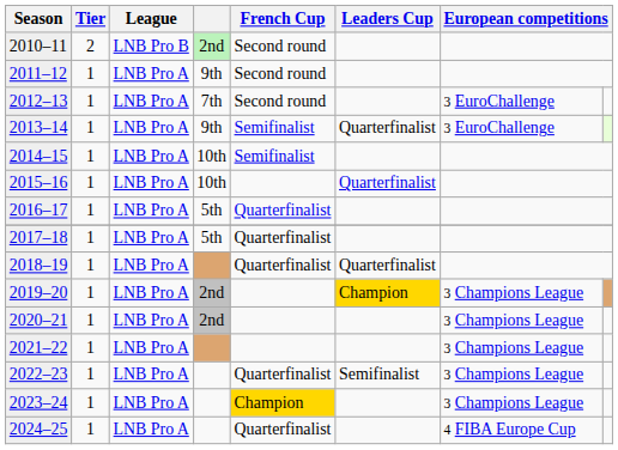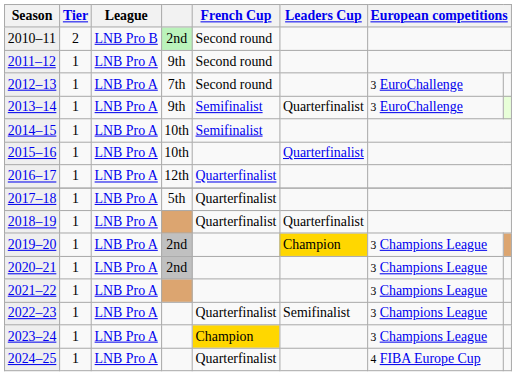 <table class="wikitable" style="font-size:85%">
 <tr>
 <th>Season</th>
 <th><a href='#'>Tier</a></th>
 <th>League</th>
 <th></th>
 <th><a href='#'>French Cup</a></th>
 <th><a href='#'>Leaders Cup</a></th>
 <th colspan=2><a href='#'>European competitions</a></th>
 </tr>
 <tr>
 <td style="background:#efefef;">2010–11</td>
 <td align="center">2</td>
 <td><a href='#'>LNB Pro B</a></td>
 <td style="background:#BBF3BB" align="center">2nd</td>
 <td style="background: ">Second round</td>
 <td></td>
 <td colspan=2></td>
 </tr>
 <tr>
 <td style="background:#efefef;"><a href='#'>2011–12</a></td>
 <td align="center">1</td>
 <td><a href='#'>LNB Pro A</a></td>
 <td align="center">9th</td>
 <td style="background: ">Second round</td>
 <td></td>
 <td colspan=2></td>
 </tr>
 <tr>
 <td style="background:#efefef;"><a href='#'>2012–13</a></td>
 <td align="center">1</td>
 <td><a href='#'>LNB Pro A</a></td>
 <td align="center">7th</td>
 <td style="background: ">Second round</td>
 <td></td>
 <td><small>3</small> <a href='#'>EuroChallenge</a></td>
 <td></td>
 </tr>
 <tr>
 <td style="background:#efefef;"><a href='#'>2013–14</a></td>
 <td align="center">1</td>
 <td><a href='#'>LNB Pro A</a></td>
 <td align="center">9th</td>
 <td><a href='#'>Semifinalist</a></td>
 <td>Quarterfinalist</td>
 <td><small>3</small> <a href='#'>EuroChallenge</a></td>
 <td align=center style="background:#E8FFD8"></td>
 </tr>
 <tr>
 <td style="background:#efefef;"><a href='#'>2014–15</a></td>
 <td align="center">1</td>
 <td><a href='#'>LNB Pro A</a></td>
 <td align="center">10th</td>
 <td><a href='#'>Semifinalist</a></td>
 <td></td>
 <td colspan=3></td>
 </tr>
 <tr>
 <td style="background:#efefef;"><a href='#'>2015–16</a></td>
 <td align="center">1</td>
 <td><a href='#'>LNB Pro A</a></td>
 <td align="center">10th</td>
 <td></td>
 <td><a href='#'>Quarterfinalist</a></td>
 <td colspan=3></td>
 </tr>
 <tr>
 <td style="background:#efefef;"><a href='#'>2016–17</a></td>
 <td align="center">1</td>
 <td><a href='#'>LNB Pro A</a></td>
-<td align="center">5th</td>
+<td align="center">12th</td>
 <td><a href='#'>Quarterfinalist</a></td>
 <td></td>
 <td colspan=3></td>
 </tr>
 <tr>
 </tr>
 <tr>
 <td style="background:#efefef;"><a href='#'>2017–18</a></td>
 <td align="center">1</td>
 <td><a href='#'>LNB Pro A</a></td>
 <td align="center">5th</td>
 <td>Quarterfinalist</td>
 <td></td>
 <td colspan=3></td>
 </tr>
 <tr>
 <td style="background:#efefef;"><a href='#'>2018–19</a></td>
 <td align="center">1</td>
 <td><a href='#'>LNB Pro A</a></td>
 <td bgcolor=#dca570></td>
 <td>Quarterfinalist</td>
 <td>Quarterfinalist</td>
 <td colspan=3></td>
 </tr>
 <tr>
 <td style="background:#efefef;"><a href='#'>2019–20</a></td>
 <td align="center">1</td>
 <td><a href='#'>LNB Pro A</a></td>
 <td align="center" bgcolor=silver>2nd</td>
 <td></td>
 <td style="background:gold">Champion</td>
 <td><small>3</small> <a href='#'>Champions League</a></td>
 <td bgcolor=#dca570></td>
 </tr>
 <tr>
 <td style="background:#efefef;"><a href='#'>2020–21</a></td>
 <td align="center">1</td>
 <td><a href='#'>LNB Pro A</a></td>
 <td align="center" bgcolor=silver>2nd</td>
 <td></td>
 <td></td>
 <td><small>3</small> <a href='#'>Champions League</a></td>
 <td></td>
 </tr>
 <tr>
 <td style="background:#efefef;"><a href='#'>2021–22</a></td>
 <td align="center">1</td>
 <td><a href='#'>LNB Pro A</a></td>
 <td bgcolor=#dca570></td>
 <td></td>
 <td></td>
 <td><small>3</small> <a href='#'>Champions League</a></td>
 <td></td>
 </tr>
 <tr>
 <td style="background:#efefef;"><a href='#'>2022–23</a></td>
 <td align="center">1</td>
 <td><a href='#'>LNB Pro A</a></td>
 <td></td>
 <td>Quarterfinalist</td>
 <td>Semifinalist</td>
 <td><small>3</small> <a href='#'>Champions League</a></td>
 <td></td>
 </tr>
 <tr>
 <td style="background:#efefef;"><a href='#'>2023–24</a></td>
 <td align="center">1</td>
 <td><a href='#'>LNB Pro A</a></td>
 <td></td>
 <td style="background:gold">Champion</td>
 <td></td>
 <td><small>3</small> <a href='#'>Champions League</a></td>
 <td></td>
 </tr>
 <tr>
 <td style="background:#efefef;"><a href='#'>2024–25</a></td>
 <td align="center">1</td>
 <td><a href='#'>LNB Pro A</a></td>
 <td></td>
 <td>Quarterfinalist</td>
 <td></td>
 <td><small>4</small> <a href='#'>FIBA Europe Cup</a></td>
 <td></td>
 </tr>
 </table>
